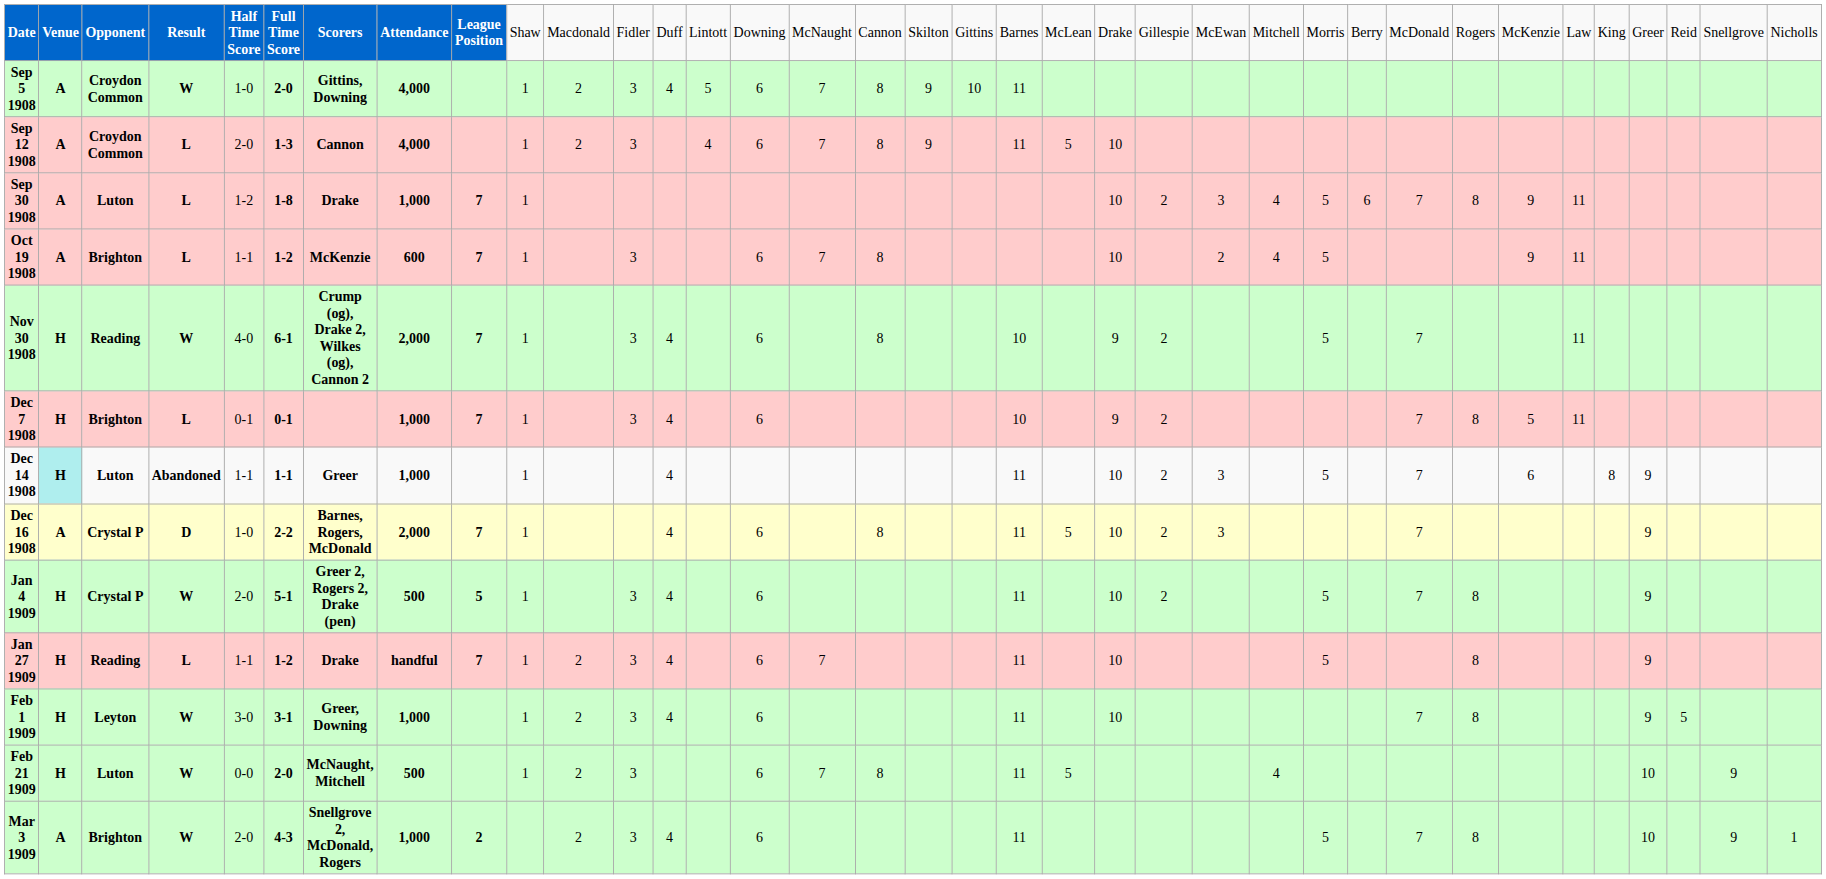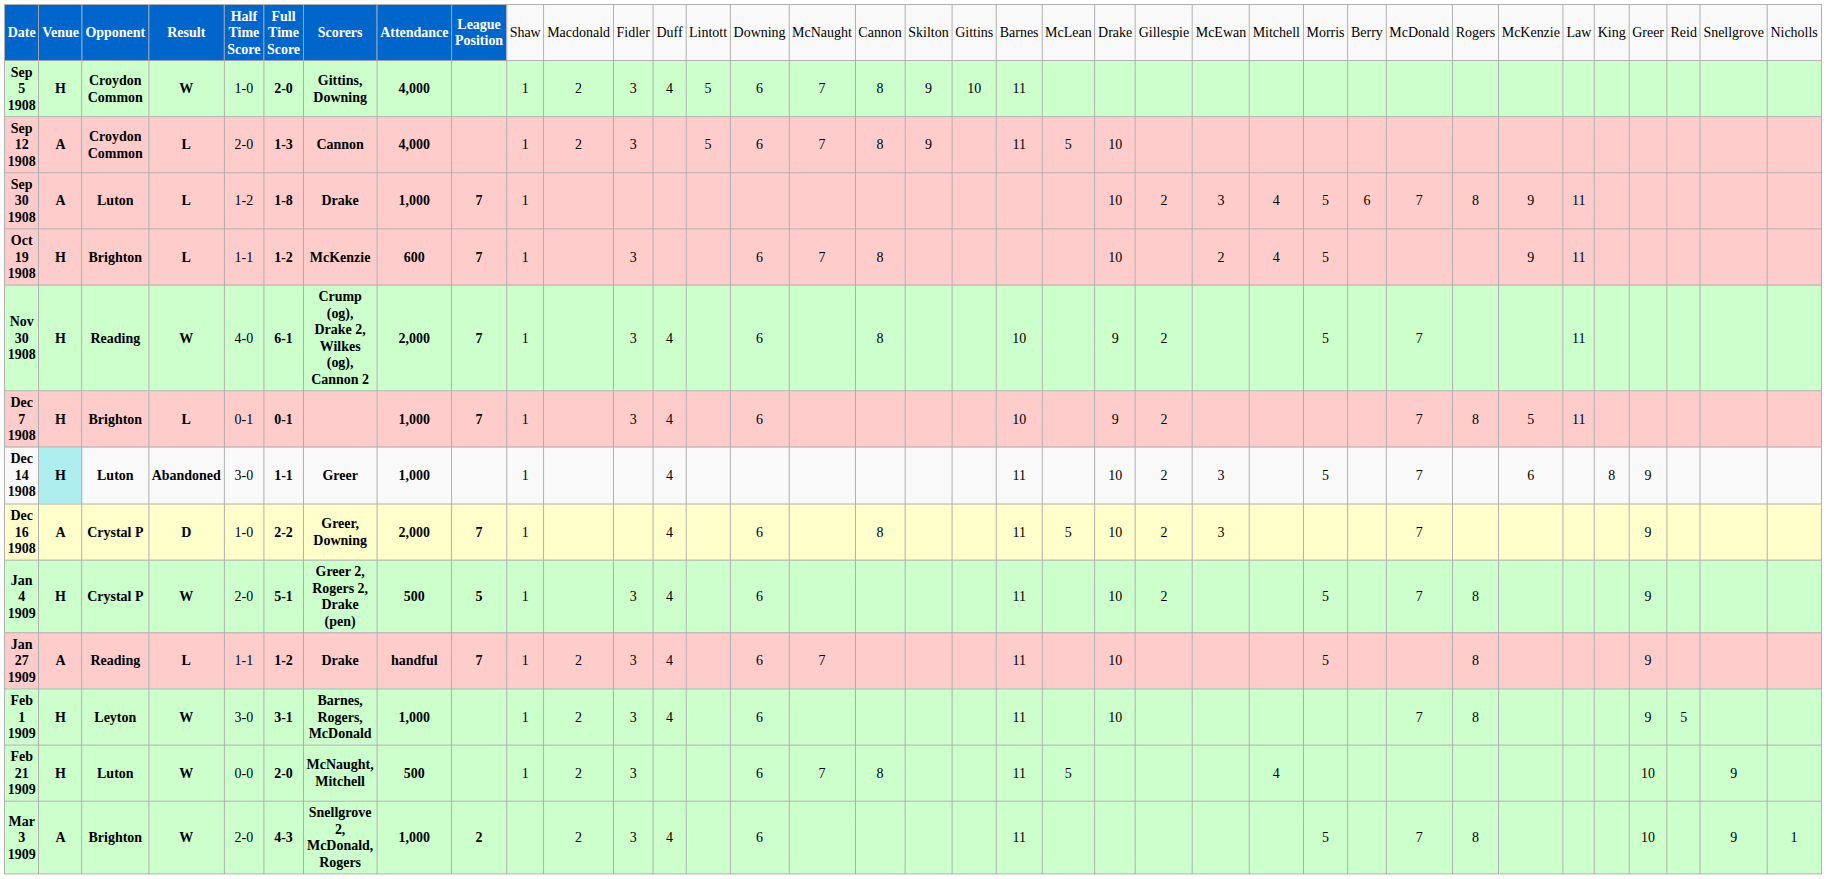 <table class="wikitable sortable" style="font-size:95%; text-align:center">
 <tr>
 <td style="background:#0066CC; color:#FFFFFF; text-align:center;"><strong>Date</strong></td>
 <td style="background:#0066CC; color:#FFFFFF; text-align:center;"><strong>Venue</strong></td>
 <td style="background:#0066CC; color:#FFFFFF; text-align:center;"><strong>Opponent</strong></td>
 <td style="background:#0066CC; color:#FFFFFF; text-align:center;"><strong>Result</strong></td>
 <td style="background:#0066CC; color:#FFFFFF; text-align:center;"><strong>Half Time Score</strong></td>
 <td style="background:#0066CC; color:#FFFFFF; text-align:center;"><strong>Full Time Score</strong></td>
 <td style="background:#0066CC; color:#FFFFFF; text-align:center;"><strong>Scorers</strong></td>
 <td style="background:#0066CC; color:#FFFFFF; text-align:center;"><strong>Attendance</strong></td>
 <td style="background:#0066CC; color:#FFFFFF; text-align:center;"><strong>League Position</strong></td>
 <td>Shaw</td>
 <td>Macdonald</td>
 <td>Fidler</td>
 <td>Duff</td>
 <td>Lintott</td>
 <td>Downing</td>
 <td>McNaught</td>
 <td>Cannon</td>
 <td>Skilton</td>
 <td>Gittins</td>
 <td>Barnes</td>
 <td>McLean</td>
 <td>Drake</td>
 <td>Gillespie</td>
 <td>McEwan</td>
 <td>Mitchell</td>
 <td>Morris</td>
 <td>Berry</td>
 <td>McDonald</td>
 <td>Rogers</td>
 <td>McKenzie</td>
 <td>Law</td>
 <td>King</td>
 <td>Greer</td>
 <td>Reid</td>
 <td>Snellgrove</td>
 <td>Nicholls</td>
 </tr>
 <tr bgcolor="#CCFFCC">
 <td><strong>Sep 5 1908</strong></td>
-<td><strong>A</strong></td>
+<td><strong>H</strong></td>
 <td><strong>Croydon Common</strong></td>
 <td><strong>W</strong></td>
 <td>1-0</td>
 <td><strong>2-0</strong></td>
 <td><strong>Gittins, Downing</strong></td>
 <td><strong>4,000</strong></td>
 <td></td>
 <td>1</td>
 <td>2</td>
 <td>3</td>
 <td>4</td>
 <td>5</td>
 <td>6</td>
 <td>7</td>
 <td>8</td>
 <td>9</td>
 <td>10</td>
 <td>11</td>
 <td></td>
 <td></td>
 <td></td>
 <td></td>
 <td></td>
 <td></td>
 <td></td>
 <td></td>
 <td></td>
 <td></td>
 <td></td>
 <td></td>
 <td></td>
 <td></td>
 <td></td>
 <td></td>
 </tr>
 <tr bgcolor="#FFCCCC">
 <td><strong>Sep 12 1908</strong></td>
 <td><strong>A</strong></td>
 <td><strong>Croydon Common</strong></td>
 <td><strong>L</strong></td>
 <td>2-0</td>
 <td><strong>1-3</strong></td>
 <td><strong>Cannon</strong></td>
 <td><strong>4,000</strong></td>
 <td></td>
 <td>1</td>
 <td>2</td>
 <td>3</td>
 <td></td>
-<td>4</td>
+<td>5</td>
 <td>6</td>
 <td>7</td>
 <td>8</td>
 <td>9</td>
 <td></td>
 <td>11</td>
 <td>5</td>
 <td>10</td>
 <td></td>
 <td></td>
 <td></td>
 <td></td>
 <td></td>
 <td></td>
 <td></td>
 <td></td>
 <td></td>
 <td></td>
 <td></td>
 <td></td>
 <td></td>
 <td></td>
 </tr>
 <tr bgcolor="#FFCCCC">
 <td><strong>Sep 30 1908</strong></td>
 <td><strong>A</strong></td>
 <td><strong>Luton</strong></td>
 <td><strong>L</strong></td>
 <td>1-2</td>
 <td><strong>1-8</strong></td>
 <td><strong>Drake</strong></td>
 <td><strong>1,000</strong></td>
 <td><strong>7</strong></td>
 <td>1</td>
 <td></td>
 <td></td>
 <td></td>
 <td></td>
 <td></td>
 <td></td>
 <td></td>
 <td></td>
 <td></td>
 <td></td>
 <td></td>
 <td>10</td>
 <td>2</td>
 <td>3</td>
 <td>4</td>
 <td>5</td>
 <td>6</td>
 <td>7</td>
 <td>8</td>
 <td>9</td>
 <td>11</td>
 <td></td>
 <td></td>
 <td></td>
 <td></td>
 <td></td>
 </tr>
 <tr bgcolor="#FFCCCC">
 <td><strong>Oct 19 1908</strong></td>
-<td><strong>A</strong></td>
+<td><strong>H</strong></td>
 <td><strong>Brighton</strong></td>
 <td><strong>L</strong></td>
 <td>1-1</td>
 <td><strong>1-2</strong></td>
 <td><strong>McKenzie</strong></td>
 <td><strong>600</strong></td>
 <td><strong>7</strong></td>
 <td>1</td>
 <td></td>
 <td>3</td>
 <td></td>
 <td></td>
 <td>6</td>
 <td>7</td>
 <td>8</td>
 <td></td>
 <td></td>
 <td></td>
 <td></td>
 <td>10</td>
 <td></td>
 <td>2</td>
 <td>4</td>
 <td>5</td>
 <td></td>
 <td></td>
 <td></td>
 <td>9</td>
 <td>11</td>
 <td></td>
 <td></td>
 <td></td>
 <td></td>
 <td></td>
 </tr>
 <tr bgcolor="#CCFFCC">
 <td><strong>Nov 30 1908</strong></td>
 <td><strong>H</strong></td>
 <td><strong>Reading</strong></td>
 <td><strong>W</strong></td>
 <td>4-0</td>
 <td><strong>6-1</strong></td>
 <td><strong>Crump (og), Drake 2, Wilkes (og), Cannon 2</strong></td>
 <td><strong>2,000</strong></td>
 <td><strong>7</strong></td>
 <td>1</td>
 <td></td>
 <td>3</td>
 <td>4</td>
 <td></td>
 <td>6</td>
 <td></td>
 <td>8</td>
 <td></td>
 <td></td>
 <td>10</td>
 <td></td>
 <td>9</td>
 <td>2</td>
 <td></td>
 <td></td>
 <td>5</td>
 <td></td>
 <td>7</td>
 <td></td>
 <td></td>
 <td>11</td>
 <td></td>
 <td></td>
 <td></td>
 <td></td>
 <td></td>
 </tr>
 <tr bgcolor="#FFCCCC">
 <td><strong>Dec 7 1908</strong></td>
 <td><strong>H</strong></td>
 <td><strong>Brighton</strong></td>
 <td><strong>L</strong></td>
 <td>0-1</td>
 <td><strong>0-1</strong></td>
 <td></td>
 <td><strong>1,000</strong></td>
 <td><strong>7</strong></td>
 <td>1</td>
 <td></td>
 <td>3</td>
 <td>4</td>
 <td></td>
 <td>6</td>
 <td></td>
 <td></td>
 <td></td>
 <td></td>
 <td>10</td>
 <td></td>
 <td>9</td>
 <td>2</td>
 <td></td>
 <td></td>
 <td></td>
 <td></td>
 <td>7</td>
 <td>8</td>
 <td>5</td>
 <td>11</td>
 <td></td>
 <td></td>
 <td></td>
 <td></td>
 <td></td>
 </tr>
 <tr>
 <td><strong>Dec 14 1908</strong></td>
 <td style="background: paleturquoise;"><strong>H</strong></td>
 <td><strong>Luton</strong></td>
 <td><strong>Abandoned</strong></td>
-<td>1-1</td>
+<td>3-0</td>
 <td><strong>1-1</strong></td>
 <td><strong>Greer</strong></td>
 <td><strong>1,000</strong></td>
 <td></td>
 <td>1</td>
 <td></td>
 <td></td>
 <td>4</td>
 <td></td>
 <td></td>
 <td></td>
 <td></td>
 <td></td>
 <td></td>
 <td>11</td>
 <td></td>
 <td>10</td>
 <td>2</td>
 <td>3</td>
 <td></td>
 <td>5</td>
 <td></td>
 <td>7</td>
 <td></td>
 <td>6</td>
 <td></td>
 <td>8</td>
 <td>9</td>
 <td></td>
 <td></td>
 <td></td>
 </tr>
 <tr bgcolor="#FFFFCC">
 <td><strong>Dec 16 1908</strong></td>
 <td><strong>A</strong></td>
 <td><strong>Crystal P</strong></td>
 <td><strong>D</strong></td>
 <td>1-0</td>
 <td><strong>2-2</strong></td>
-<td><strong>Barnes, Rogers, McDonald</strong></td>
+<td><strong>Greer, Downing</strong></td>
 <td><strong>2,000</strong></td>
 <td><strong>7</strong></td>
 <td>1</td>
 <td></td>
 <td></td>
 <td>4</td>
 <td></td>
 <td>6</td>
 <td></td>
 <td>8</td>
 <td></td>
 <td></td>
 <td>11</td>
 <td>5</td>
 <td>10</td>
 <td>2</td>
 <td>3</td>
 <td></td>
 <td></td>
 <td></td>
 <td>7</td>
 <td></td>
 <td></td>
 <td></td>
 <td></td>
 <td>9</td>
 <td></td>
 <td></td>
 <td></td>
 </tr>
 <tr bgcolor="#CCFFCC">
 <td><strong>Jan 4 1909</strong></td>
 <td><strong>H</strong></td>
 <td><strong>Crystal P</strong></td>
 <td><strong>W</strong></td>
 <td>2-0</td>
 <td><strong>5-1</strong></td>
 <td><strong>Greer 2, Rogers 2, Drake (pen)</strong></td>
 <td><strong>500</strong></td>
 <td><strong>5</strong></td>
 <td>1</td>
 <td></td>
 <td>3</td>
 <td>4</td>
 <td></td>
 <td>6</td>
 <td></td>
 <td></td>
 <td></td>
 <td></td>
 <td>11</td>
 <td></td>
 <td>10</td>
 <td>2</td>
 <td></td>
 <td></td>
 <td>5</td>
 <td></td>
 <td>7</td>
 <td>8</td>
 <td></td>
 <td></td>
 <td></td>
 <td>9</td>
 <td></td>
 <td></td>
 <td></td>
 </tr>
 <tr bgcolor="#FFCCCC">
 <td><strong>Jan 27 1909</strong></td>
-<td><strong>H</strong></td>
+<td><strong>A</strong></td>
 <td><strong>Reading</strong></td>
 <td><strong>L</strong></td>
 <td>1-1</td>
 <td><strong>1-2</strong></td>
 <td><strong>Drake</strong></td>
 <td><strong>handful</strong></td>
 <td><strong>7</strong></td>
 <td>1</td>
 <td>2</td>
 <td>3</td>
 <td>4</td>
 <td></td>
 <td>6</td>
 <td>7</td>
 <td></td>
 <td></td>
 <td></td>
 <td>11</td>
 <td></td>
 <td>10</td>
 <td></td>
 <td></td>
 <td></td>
 <td>5</td>
 <td></td>
 <td></td>
 <td>8</td>
 <td></td>
 <td></td>
 <td></td>
 <td>9</td>
 <td></td>
 <td></td>
 <td></td>
 </tr>
 <tr bgcolor="#CCFFCC">
 <td><strong>Feb 1 1909</strong></td>
 <td><strong>H</strong></td>
 <td><strong>Leyton</strong></td>
 <td><strong>W</strong></td>
 <td>3-0</td>
 <td><strong>3-1</strong></td>
-<td><strong>Greer, Downing</strong></td>
+<td><strong>Barnes, Rogers, McDonald</strong></td>
 <td><strong>1,000</strong></td>
 <td></td>
 <td>1</td>
 <td>2</td>
 <td>3</td>
 <td>4</td>
 <td></td>
 <td>6</td>
 <td></td>
 <td></td>
 <td></td>
 <td></td>
 <td>11</td>
 <td></td>
 <td>10</td>
 <td></td>
 <td></td>
 <td></td>
 <td></td>
 <td></td>
 <td>7</td>
 <td>8</td>
 <td></td>
 <td></td>
 <td></td>
 <td>9</td>
 <td>5</td>
 <td></td>
 <td></td>
 </tr>
 <tr bgcolor="#CCFFCC">
 <td><strong>Feb 21 1909</strong></td>
 <td><strong>H</strong></td>
 <td><strong>Luton</strong></td>
 <td><strong>W</strong></td>
 <td>0-0</td>
 <td><strong>2-0</strong></td>
 <td><strong>McNaught, Mitchell</strong></td>
 <td><strong>500</strong></td>
 <td></td>
 <td>1</td>
 <td>2</td>
 <td>3</td>
 <td></td>
 <td></td>
 <td>6</td>
 <td>7</td>
 <td>8</td>
 <td></td>
 <td></td>
 <td>11</td>
 <td>5</td>
 <td></td>
 <td></td>
 <td></td>
 <td>4</td>
 <td></td>
 <td></td>
 <td></td>
 <td></td>
 <td></td>
 <td></td>
 <td></td>
 <td>10</td>
 <td></td>
 <td>9</td>
 <td></td>
 </tr>
 <tr bgcolor="#CCFFCC">
 <td><strong>Mar 3 1909</strong></td>
 <td><strong>A</strong></td>
 <td><strong>Brighton</strong></td>
 <td><strong>W</strong></td>
 <td>2-0</td>
 <td><strong>4-3</strong></td>
 <td><strong>Snellgrove 2, McDonald, Rogers</strong></td>
 <td><strong>1,000</strong></td>
 <td><strong>2</strong></td>
 <td></td>
 <td>2</td>
 <td>3</td>
 <td>4</td>
 <td></td>
 <td>6</td>
 <td></td>
 <td></td>
 <td></td>
 <td></td>
 <td>11</td>
 <td></td>
 <td></td>
 <td></td>
 <td></td>
 <td></td>
 <td>5</td>
 <td></td>
 <td>7</td>
 <td>8</td>
 <td></td>
 <td></td>
 <td></td>
 <td>10</td>
 <td></td>
 <td>9</td>
 <td>1</td>
 </tr>
 </table>
